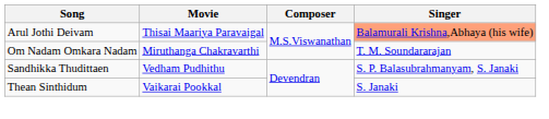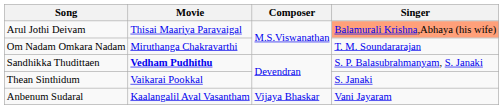 <table class="wikitable">
 <tr>
 <th>Song</th>
 <th>Movie</th>
 <th>Composer</th>
 <th>Singer</th>
 </tr>
 <tr>
 <td>Arul Jothi Deivam</td>
 <td><a href='#'>Thisai Maariya Paravaigal</a></td>
 <td rowspan=2><a href='#'>M.S.Viswanathan</a></td>
 <td style="background: lightsalmon;"><a href='#'>Balamurali Krishna</a>,Abhaya (his wife)</td>
 </tr>
 <tr>
 <td>Om Nadam Omkara Nadam</td>
 <td><a href='#'>Miruthanga Chakravarthi</a></td>
 <td><a href='#'>T. M. Soundararajan</a></td>
 </tr>
 <tr>
 <td>Sandhikka Thudittaen</td>
-<td><a href='#'>Vedham Pudhithu</a></td>
+<td><strong><a href='#'>Vedham Pudhithu</a></strong></td>
 <td rowspan=2><a href='#'>Devendran</a></td>
 <td><a href='#'>S. P. Balasubrahmanyam</a>, <a href='#'>S. Janaki</a></td>
 </tr>
 <tr>
 <td>Thean Sinthidum</td>
 <td><a href='#'>Vaikarai Pookkal</a></td>
 <td><a href='#'>S. Janaki</a></td>
 </tr>
+<tr>
+<td>Anbenum Sudaral</td>
+<td><a href='#'>Kaalangalil Aval Vasantham</a></td>
+<td><a href='#'>Vijaya Bhaskar</a></td>
+<td><a href='#'>Vani Jayaram</a></td>
+</tr>
 </table>
